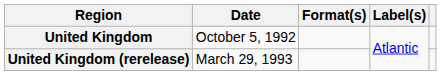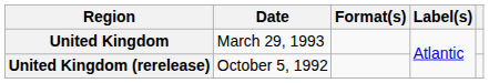 <table class="wikitable plainrowheaders">
 <tr>
 <th scope="col">Region</th>
 <th scope="col">Date</th>
 <th scope="col">Format(s)</th>
 <th scope="col">Label(s)</th>
 <th scope="col"></th>
 </tr>
 <tr>
 <th scope="row">United Kingdom</th>
-<td>October 5, 1992</td>
+<td>March 29, 1993</td>
 <td></td>
 <td rowspan="2"><a href='#'>Atlantic</a></td>
 <td></td>
 </tr>
 <tr>
 <th scope="row">United Kingdom (rerelease)</th>
-<td>March 29, 1993</td>
+<td>October 5, 1992</td>
 <td></td>
 <td></td>
 </tr>
 </table>
